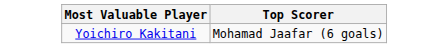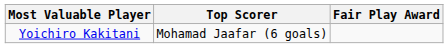 <table class=wikitable style="text-align:center; margin:auto">
 <tr>
 <th>Most Valuable Player</th>
 <th>Top Scorer</th>
+<th>Fair Play Award</th>
 </tr>
 <tr>
 <td> <a href='#'>Yoichiro Kakitani</a></td>
 <td> Mohamad Jaafar (6 goals)</td>
+<td></td>
 </tr>
 </table>
